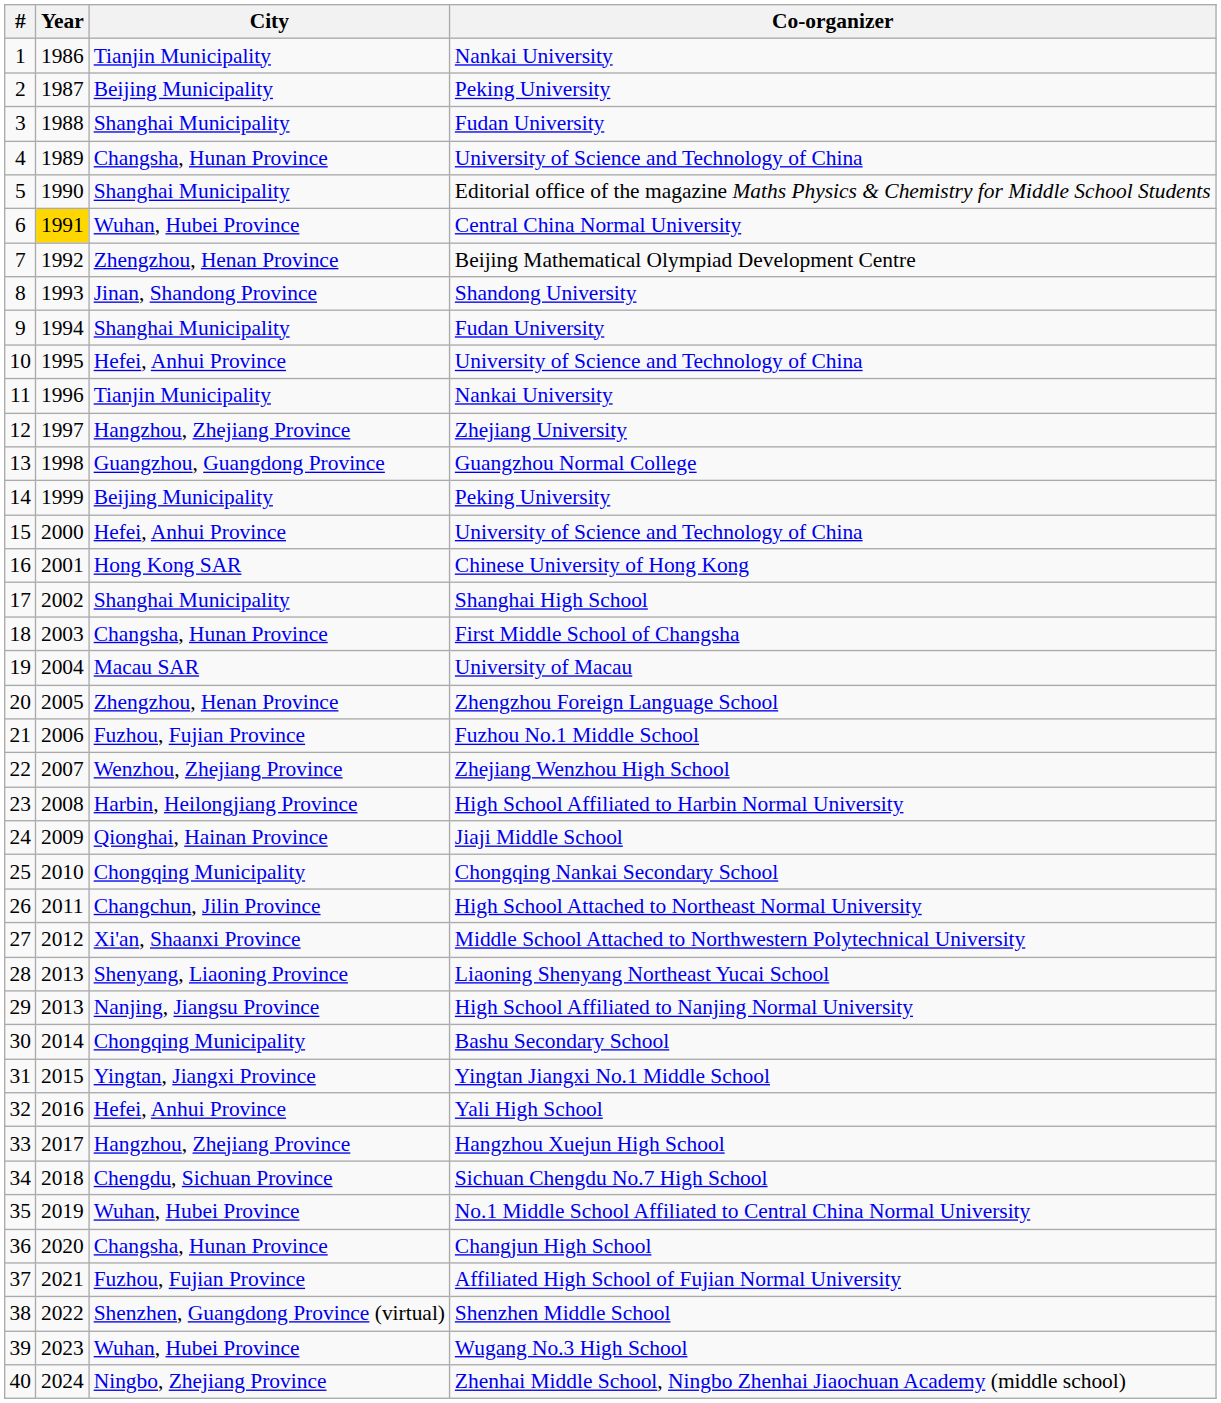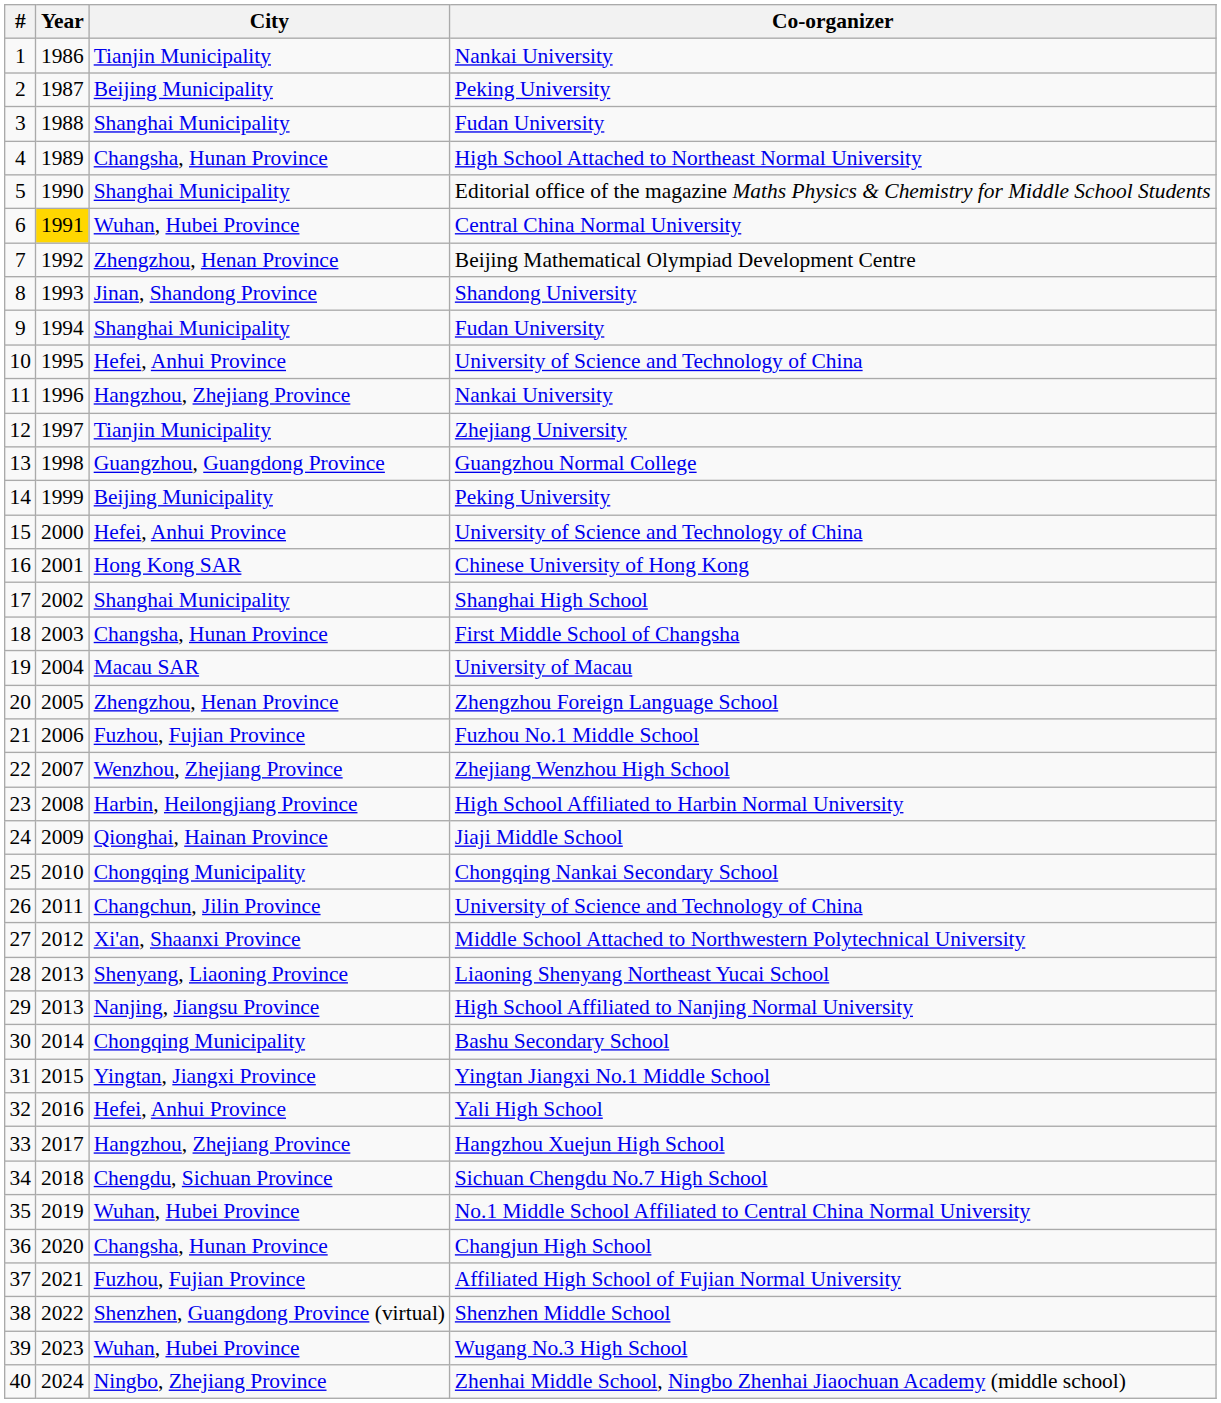 <table class="wikitable">
 <tr>
 <th>#</th>
 <th>Year</th>
 <th>City</th>
 <th>Co-organizer</th>
 </tr>
 <tr>
 <td align=center>1</td>
 <td align=center>1986</td>
 <td><a href='#'>Tianjin Municipality</a></td>
 <td><a href='#'>Nankai University</a></td>
 </tr>
 <tr>
 <td align=center>2</td>
 <td align=center>1987</td>
 <td><a href='#'>Beijing Municipality</a></td>
 <td><a href='#'>Peking University</a></td>
 </tr>
 <tr>
 <td align=center>3</td>
 <td align=center>1988</td>
 <td><a href='#'>Shanghai Municipality</a></td>
 <td><a href='#'>Fudan University</a></td>
 </tr>
 <tr>
 <td align=center>4</td>
 <td align=center>1989</td>
 <td><a href='#'>Changsha</a>, <a href='#'>Hunan Province</a></td>
-<td><a href='#'>University of Science and Technology of China</a></td>
+<td><a href='#'>High School Attached to Northeast Normal University</a></td>
 </tr>
 <tr>
 <td align=center>5</td>
 <td align=center>1990</td>
 <td><a href='#'>Shanghai Municipality</a></td>
 <td>Editorial office of the magazine <em>Maths Physics & Chemistry for Middle School Students</em></td>
 </tr>
 <tr>
 <td align=center>6</td>
 <td align=center style="background: gold;">1991</td>
 <td><a href='#'>Wuhan</a>, <a href='#'>Hubei Province</a></td>
 <td><a href='#'>Central China Normal University</a></td>
 </tr>
 <tr>
 <td align=center>7</td>
 <td align=center>1992</td>
 <td><a href='#'>Zhengzhou</a>, <a href='#'>Henan Province</a></td>
 <td>Beijing Mathematical Olympiad Development Centre</td>
 </tr>
 <tr>
 <td align=center>8</td>
 <td align=center>1993</td>
 <td><a href='#'>Jinan</a>, <a href='#'>Shandong Province</a></td>
 <td><a href='#'>Shandong University</a></td>
 </tr>
 <tr>
 <td align=center>9</td>
 <td align=center>1994</td>
 <td><a href='#'>Shanghai Municipality</a></td>
 <td><a href='#'>Fudan University</a></td>
 </tr>
 <tr>
 <td align=center>10</td>
 <td align=center>1995</td>
 <td><a href='#'>Hefei</a>, <a href='#'>Anhui Province</a></td>
 <td><a href='#'>University of Science and Technology of China</a></td>
 </tr>
 <tr>
 <td align=center>11</td>
 <td align=center>1996</td>
-<td><a href='#'>Tianjin Municipality</a></td>
+<td><a href='#'>Hangzhou</a>, <a href='#'>Zhejiang Province</a></td>
 <td><a href='#'>Nankai University</a></td>
 </tr>
 <tr>
 <td align=center>12</td>
 <td align=center>1997</td>
-<td><a href='#'>Hangzhou</a>, <a href='#'>Zhejiang Province</a></td>
+<td><a href='#'>Tianjin Municipality</a></td>
 <td><a href='#'>Zhejiang University</a></td>
 </tr>
 <tr>
 <td align=center>13</td>
 <td align=center>1998</td>
 <td><a href='#'>Guangzhou</a>, <a href='#'>Guangdong Province</a></td>
 <td><a href='#'>Guangzhou Normal College</a></td>
 </tr>
 <tr>
 <td align=center>14</td>
 <td align=center>1999</td>
 <td><a href='#'>Beijing Municipality</a></td>
 <td><a href='#'>Peking University</a></td>
 </tr>
 <tr>
 <td align=center>15</td>
 <td align=center>2000</td>
 <td><a href='#'>Hefei</a>, <a href='#'>Anhui Province</a></td>
 <td><a href='#'>University of Science and Technology of China</a></td>
 </tr>
 <tr>
 <td align=center>16</td>
 <td align=center>2001</td>
 <td><a href='#'>Hong Kong SAR</a></td>
 <td><a href='#'>Chinese University of Hong Kong</a></td>
 </tr>
 <tr>
 <td align=center>17</td>
 <td align=center>2002</td>
 <td><a href='#'>Shanghai Municipality</a></td>
 <td><a href='#'>Shanghai High School</a></td>
 </tr>
 <tr>
 <td align=center>18</td>
 <td align=center>2003</td>
 <td><a href='#'>Changsha</a>, <a href='#'>Hunan Province</a></td>
 <td><a href='#'>First Middle School of Changsha</a></td>
 </tr>
 <tr>
 <td align=center>19</td>
 <td align=center>2004</td>
 <td><a href='#'>Macau SAR</a></td>
 <td><a href='#'>University of Macau</a></td>
 </tr>
 <tr>
 <td align=center>20</td>
 <td align=center>2005</td>
 <td><a href='#'>Zhengzhou</a>, <a href='#'>Henan Province</a></td>
 <td><a href='#'>Zhengzhou Foreign Language School</a></td>
 </tr>
 <tr>
 <td align=center>21</td>
 <td align=center>2006</td>
 <td><a href='#'>Fuzhou</a>, <a href='#'>Fujian Province</a></td>
 <td><a href='#'>Fuzhou No.1 Middle School</a></td>
 </tr>
 <tr>
 <td align=center>22</td>
 <td align=center>2007</td>
 <td><a href='#'>Wenzhou</a>, <a href='#'>Zhejiang Province</a></td>
 <td><a href='#'>Zhejiang Wenzhou High School</a></td>
 </tr>
 <tr>
 <td align=center>23</td>
 <td align=center>2008</td>
 <td><a href='#'>Harbin</a>, <a href='#'>Heilongjiang Province</a></td>
 <td><a href='#'>High School Affiliated to Harbin Normal University</a></td>
 </tr>
 <tr>
 <td align=center>24</td>
 <td align=center>2009</td>
 <td><a href='#'>Qionghai</a>, <a href='#'>Hainan Province</a></td>
 <td><a href='#'>Jiaji Middle School</a></td>
 </tr>
 <tr>
 <td align=center>25</td>
 <td align=center>2010</td>
 <td><a href='#'>Chongqing Municipality</a></td>
 <td><a href='#'>Chongqing Nankai Secondary School</a></td>
 </tr>
 <tr>
 <td align=center>26</td>
 <td align=center>2011</td>
 <td><a href='#'>Changchun</a>, <a href='#'>Jilin Province</a></td>
-<td><a href='#'>High School Attached to Northeast Normal University</a></td>
+<td><a href='#'>University of Science and Technology of China</a></td>
 </tr>
 <tr>
 <td align=center>27</td>
 <td align=center>2012</td>
 <td><a href='#'>Xi'an</a>, <a href='#'>Shaanxi Province</a></td>
 <td><a href='#'>Middle School Attached to Northwestern Polytechnical University</a></td>
 </tr>
 <tr>
 <td align=center>28</td>
 <td align=center>2013</td>
 <td><a href='#'>Shenyang</a>, <a href='#'>Liaoning Province</a></td>
 <td><a href='#'>Liaoning Shenyang Northeast Yucai School</a></td>
 </tr>
 <tr>
 <td align=center>29</td>
 <td align=center>2013</td>
 <td><a href='#'>Nanjing</a>, <a href='#'>Jiangsu Province</a></td>
 <td><a href='#'>High School Affiliated to Nanjing Normal University</a></td>
 </tr>
 <tr>
 <td align=center>30</td>
 <td align=center>2014</td>
 <td><a href='#'>Chongqing Municipality</a></td>
 <td><a href='#'>Bashu Secondary School</a></td>
 </tr>
 <tr>
 <td align=center>31</td>
 <td align=center>2015</td>
 <td><a href='#'>Yingtan</a>, <a href='#'>Jiangxi Province</a></td>
 <td><a href='#'>Yingtan Jiangxi No.1 Middle School</a></td>
 </tr>
 <tr>
 <td align=center>32</td>
 <td align=center>2016</td>
 <td><a href='#'>Hefei</a>, <a href='#'>Anhui Province</a></td>
 <td><a href='#'>Yali High School</a></td>
 </tr>
 <tr>
 <td align=center>33</td>
 <td align=center>2017</td>
 <td><a href='#'>Hangzhou</a>, <a href='#'>Zhejiang Province</a></td>
 <td><a href='#'>Hangzhou Xuejun High School</a></td>
 </tr>
 <tr>
 <td align=center>34</td>
 <td align=center>2018</td>
 <td><a href='#'>Chengdu</a>, <a href='#'>Sichuan Province</a></td>
 <td><a href='#'>Sichuan Chengdu No.7 High School</a></td>
 </tr>
 <tr>
 <td align=center>35</td>
 <td align=center>2019</td>
 <td><a href='#'>Wuhan</a>, <a href='#'>Hubei Province</a></td>
 <td><a href='#'>No.1 Middle School Affiliated to Central China Normal University</a></td>
 </tr>
 <tr>
 <td align=center>36</td>
 <td align=center>2020</td>
 <td><a href='#'>Changsha</a>, <a href='#'>Hunan Province</a></td>
 <td><a href='#'>Changjun High School</a></td>
 </tr>
 <tr>
 <td align=center>37</td>
 <td align=center>2021</td>
 <td><a href='#'>Fuzhou</a>, <a href='#'>Fujian Province</a></td>
 <td><a href='#'>Affiliated High School of Fujian Normal University</a></td>
 </tr>
 <tr>
 <td align=center>38</td>
 <td align=center>2022</td>
 <td><a href='#'>Shenzhen</a>, <a href='#'>Guangdong Province</a> (virtual)</td>
 <td><a href='#'>Shenzhen Middle School</a></td>
 </tr>
 <tr>
 <td align=center>39</td>
 <td align=center>2023</td>
 <td><a href='#'>Wuhan</a>, <a href='#'>Hubei Province</a></td>
 <td><a href='#'>Wugang No.3 High School</a></td>
 </tr>
 <tr>
 <td align=center>40</td>
 <td align=center>2024</td>
 <td><a href='#'>Ningbo</a>, <a href='#'>Zhejiang Province</a></td>
 <td><a href='#'>Zhenhai Middle School</a>, <a href='#'>Ningbo Zhenhai Jiaochuan Academy</a> (middle school)</td>
 </tr>
 </table>
